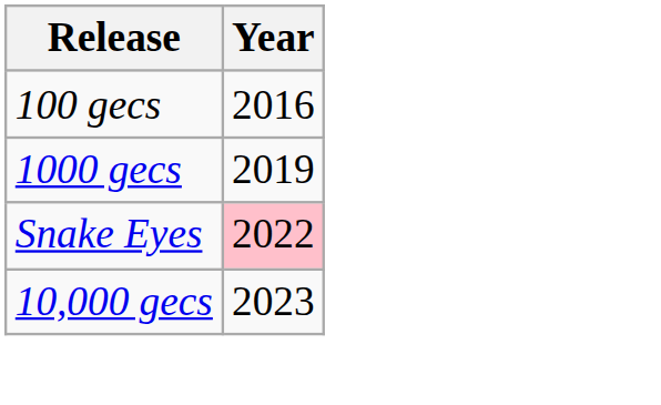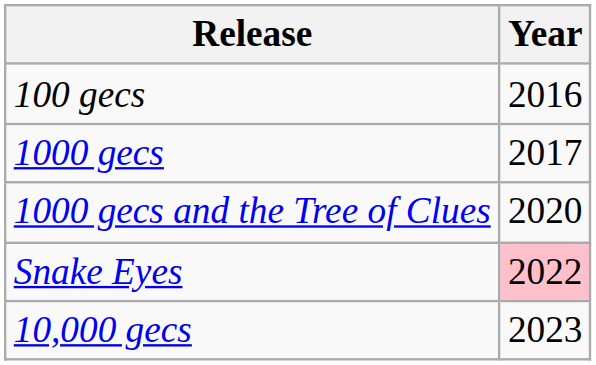 <table class="wikitable">
 <tr>
 <th>Release</th>
 <th>Year</th>
 </tr>
 <tr>
 <td><em>100 gecs</em></td>
 <td>2016</td>
 </tr>
 <tr>
 <td><em><a href='#'>1000 gecs</a></em></td>
-<td>2019</td>
+<td>2017</td>
+</tr>
+<tr>
+<td><em><a href='#'>1000 gecs and the Tree of Clues</a></em></td>
+<td>2020</td>
 </tr>
 <tr>
 <td><em><a href='#'>Snake Eyes</a></em></td>
 <td style="background: pink;">2022</td>
 </tr>
 <tr>
 <td><em><a href='#'>10,000 gecs</a></em></td>
 <td>2023</td>
 </tr>
 </table>
